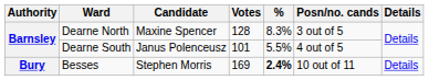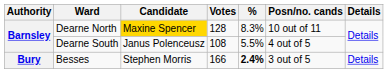 <table class="wikitable">
 <tr>
 <th>Authority</th>
 <th>Ward</th>
 <th>Candidate</th>
 <th>Votes</th>
 <th>%</th>
 <th>Posn/no. cands</th>
 <th>Details</th>
 </tr>
 <tr>
 <th rowspan=2><a href='#'>Barnsley</a></th>
 <td>Dearne North</td>
-<td>Maxine Spencer</td>
+<td style="background: gold;">Maxine Spencer</td>
 <td>128</td>
 <td>8.3%</td>
-<td>3 out of 5</td>
+<td>10 out of 11</td>
 <td rowspan=2><a href='#'>Details</a></td>
 </tr>
 <tr>
 <td>Dearne South</td>
 <td>Janus Polenceusz</td>
-<td>101</td>
+<td>108</td>
 <td>5.5%</td>
 <td>4 out of 5</td>
 </tr>
 <tr>
 <th><a href='#'>Bury</a></th>
 <td>Besses</td>
 <td>Stephen Morris</td>
-<td>169</td>
+<td>166</td>
 <td><strong>2.4%</strong></td>
-<td>10 out of 11</td>
+<td>3 out of 5</td>
 <td><a href='#'>Details</a></td>
 </tr>
 </table>
